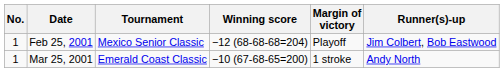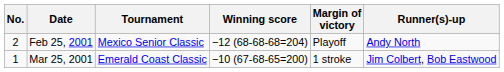 <table class="wikitable" style="font-size:95%;">
 <tr>
 <th>No.</th>
 <th>Date</th>
 <th>Tournament</th>
 <th>Winning score</th>
 <th>Margin of<br>victory</th>
 <th>Runner(s)-up</th>
 </tr>
 <tr>
-<td align=center>1</td>
+<td align=center>2</td>
 <td align=right>Feb 25, <a href='#'>2001</a></td>
 <td><a href='#'>Mexico Senior Classic</a></td>
 <td>−12 (68-68-68=204)</td>
 <td>Playoff</td>
-<td> <a href='#'>Jim Colbert</a>,  <a href='#'>Bob Eastwood</a></td>
+<td> <a href='#'>Andy North</a></td>
 </tr>
 <tr>
 <td align=center>1</td>
 <td align=right>Mar 25, 2001</td>
 <td><a href='#'>Emerald Coast Classic</a></td>
 <td>−10 (67-68-65=200)</td>
 <td>1 stroke</td>
-<td> <a href='#'>Andy North</a></td>
+<td> <a href='#'>Jim Colbert</a>,  <a href='#'>Bob Eastwood</a></td>
 </tr>
 </table>
